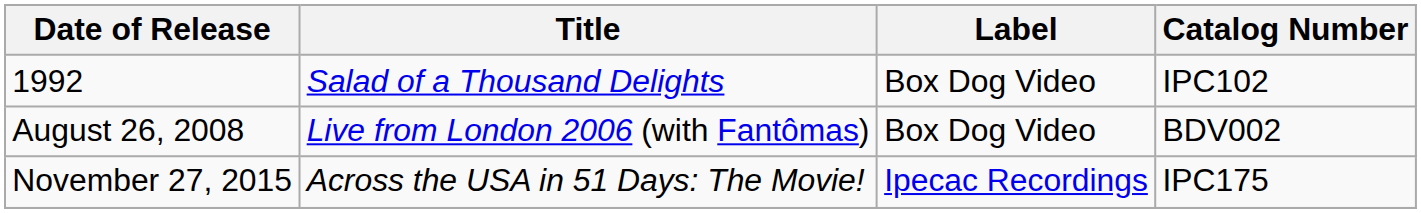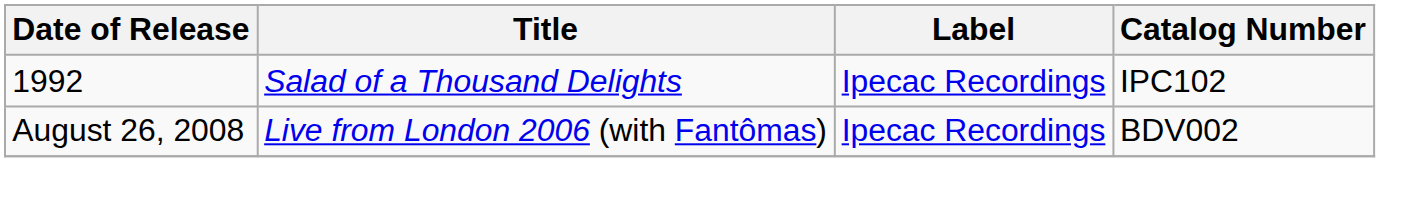 <table class="wikitable">
 <tr>
 <th>Date of Release</th>
 <th>Title</th>
 <th>Label</th>
 <th>Catalog Number</th>
 </tr>
 <tr>
 <td>1992</td>
 <td><em><a href='#'>Salad of a Thousand Delights</a></em></td>
-<td>Box Dog Video</td>
+<td><a href='#'>Ipecac Recordings</a></td>
 <td>IPC102</td>
 </tr>
 <tr>
 <td>August 26, 2008</td>
 <td><em><a href='#'>Live from London 2006</a></em> (with <a href='#'>Fantômas</a>)</td>
-<td>Box Dog Video</td>
+<td><a href='#'>Ipecac Recordings</a></td>
 <td>BDV002</td>
-</tr>
-<tr>
-<td>November 27, 2015</td>
-<td><em>Across the USA in 51 Days: The Movie!</em></td>
-<td><a href='#'>Ipecac Recordings</a></td>
-<td>IPC175</td>
 </tr>
 <tr>
 </tr>
 </table>
